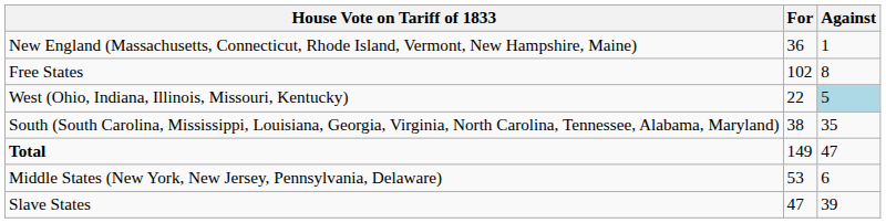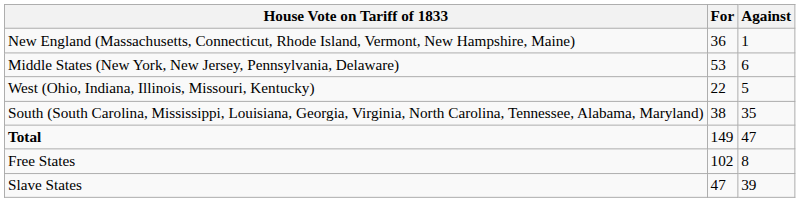 <table class="wikitable">
 <tr>
 <th>House Vote on Tariff of 1833</th>
 <th>For</th>
 <th>Against</th>
 </tr>
 <tr>
 <td>New England (Massachusetts, Connecticut, Rhode Island, Vermont, New Hampshire, Maine)</td>
 <td>36</td>
 <td>1</td>
 </tr>
 <tr>
-<td>Free States</td>
-<td>102</td>
-<td>8</td>
+<td>Middle States (New York, New Jersey, Pennsylvania, Delaware)</td>
+<td>53</td>
+<td>6</td>
 </tr>
 <tr>
 <td>West (Ohio, Indiana, Illinois, Missouri, Kentucky)</td>
 <td>22</td>
-<td style="background: lightblue;">5</td>
+<td>5</td>
 </tr>
 <tr>
 <td>South (South Carolina, Mississippi, Louisiana, Georgia, Virginia, North Carolina, Tennessee, Alabama, Maryland)</td>
 <td>38</td>
 <td>35</td>
 </tr>
 <tr>
 <td><strong>Total</strong></td>
 <td>149</td>
 <td>47</td>
 </tr>
 <tr>
-<td>Middle States (New York, New Jersey, Pennsylvania, Delaware)</td>
-<td>53</td>
-<td>6</td>
+<td>Free States</td>
+<td>102</td>
+<td>8</td>
 </tr>
 <tr>
 <td>Slave States</td>
 <td>47</td>
 <td>39</td>
 </tr>
 </table>
